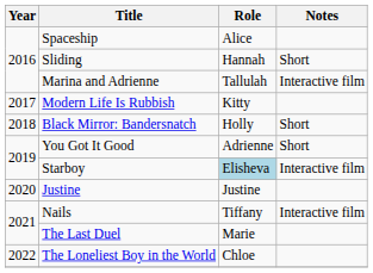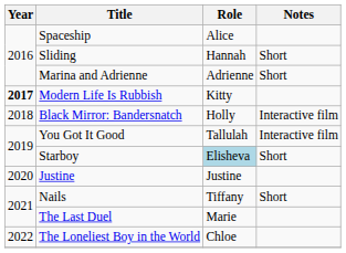 <table class="wikitable sortable">
 <tr>
 <th>Year</th>
 <th>Title</th>
 <th>Role</th>
 <th class="unsortable">Notes</th>
 </tr>
 <tr>
 <td rowspan="3">2016</td>
 <td>Spaceship</td>
 <td>Alice</td>
 <td></td>
 </tr>
 <tr>
 <td>Sliding</td>
 <td>Hannah</td>
 <td>Short</td>
 </tr>
 <tr>
 <td>Marina and Adrienne</td>
-<td>Tallulah</td>
-<td>Interactive film</td>
+<td>Adrienne</td>
+<td>Short</td>
 </tr>
 <tr>
-<td>2017</td>
+<td><strong>2017</strong></td>
 <td><a href='#'>Modern Life Is Rubbish</a></td>
 <td>Kitty</td>
 <td></td>
 </tr>
 <tr>
 <td>2018</td>
 <td><a href='#'>Black Mirror: Bandersnatch</a></td>
 <td>Holly</td>
-<td>Short</td>
+<td>Interactive film</td>
 </tr>
 <tr>
 <td rowspan="2">2019</td>
 <td>You Got It Good</td>
-<td>Adrienne</td>
-<td>Short</td>
+<td>Tallulah</td>
+<td>Interactive film</td>
 </tr>
 <tr>
 <td>Starboy</td>
 <td style="background: lightblue;">Elisheva</td>
-<td>Interactive film</td>
+<td>Short</td>
 </tr>
 <tr>
 <td>2020</td>
 <td><a href='#'>Justine</a></td>
 <td>Justine</td>
 <td></td>
 </tr>
 <tr>
 <td rowspan="2">2021</td>
 <td>Nails</td>
 <td>Tiffany</td>
-<td>Interactive film</td>
+<td>Short</td>
 </tr>
 <tr>
 <td><a href='#'>The Last Duel</a></td>
 <td>Marie</td>
 <td></td>
 </tr>
 <tr>
 <td>2022</td>
 <td><a href='#'>The Loneliest Boy in the World</a></td>
 <td>Chloe</td>
 <td></td>
 </tr>
 <tr>
 </tr>
 </table>
